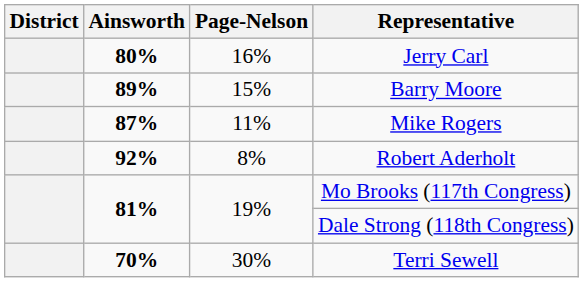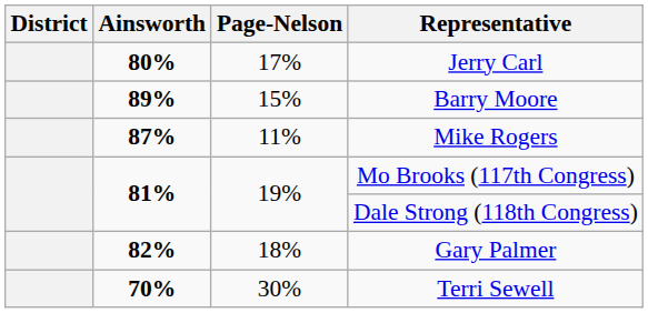 <table class=wikitable>
 <tr>
 <th>District</th>
 <th>Ainsworth</th>
 <th>Page-Nelson</th>
 <th>Representative</th>
 </tr>
 <tr align=center>
 <th></th>
 <td><strong>80%</strong></td>
-<td>16%</td>
+<td>17%</td>
 <td><a href='#'>Jerry Carl</a></td>
 </tr>
 <tr align=center>
 <th></th>
 <td><strong>89%</strong></td>
 <td>15%</td>
 <td><a href='#'>Barry Moore</a></td>
 </tr>
 <tr align=center>
 <th></th>
 <td><strong>87%</strong></td>
 <td>11%</td>
 <td><a href='#'>Mike Rogers</a></td>
 </tr>
 <tr align=center>
-<th></th>
-<td><strong>92%</strong></td>
-<td>8%</td>
-<td><a href='#'>Robert Aderholt</a></td>
-</tr>
-<tr align=center>
 <th rowspan=2 ></th>
 <td rowspan=2><strong>81%</strong></td>
 <td rowspan=2>19%</td>
 <td><a href='#'>Mo Brooks</a> (<a href='#'>117th Congress</a>)</td>
 </tr>
 <tr align=center>
 <td><a href='#'>Dale Strong</a> (<a href='#'>118th Congress</a>)</td>
 </tr>
 <tr align=center>
 <th></th>
+<td><strong>82%</strong></td>
+<td>18%</td>
+<td><a href='#'>Gary Palmer</a></td>
+</tr>
+<tr align=center>
+<th></th>
 <td><strong>70%</strong></td>
 <td>30%</td>
 <td><a href='#'>Terri Sewell</a></td>
 </tr>
 </table>
